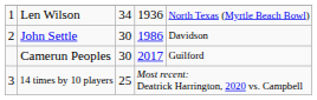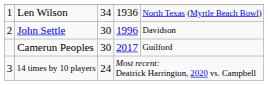 <table class="wikitable">
 <tr>
 </tr>
 <tr>
 <td>1</td>
 <td>Len Wilson</td>
 <td><abbr>34</abbr></td>
 <td>1936</td>
 <td style="font-size:80%;"><a href='#'>North Texas</a> (<a href='#'>Myrtle Beach Bowl</a>)</td>
 </tr>
 <tr>
 <td>2</td>
 <td><a href='#'>John Settle</a></td>
 <td><abbr>30</abbr></td>
-<td><a href='#'>1986</a></td>
+<td><a href='#'>1996</a></td>
 <td style="font-size:80%;">Davidson</td>
 </tr>
 <tr>
 <td></td>
 <td>Camerun Peoples</td>
 <td><abbr>30</abbr></td>
 <td><a href='#'>2017</a></td>
 <td style="font-size:80%;">Guilford</td>
 </tr>
 <tr>
 <td>3</td>
 <td style="font-size:80%;">14 times by 10 players</td>
-<td><abbr>25</abbr></td>
+<td><abbr>24</abbr></td>
 <td colspan=2 style="font-size:80%;"><em>Most recent:</em><br>Deatrick Harrington, <a href='#'>2020</a> vs. Campbell</td>
 </tr>
 </table>
